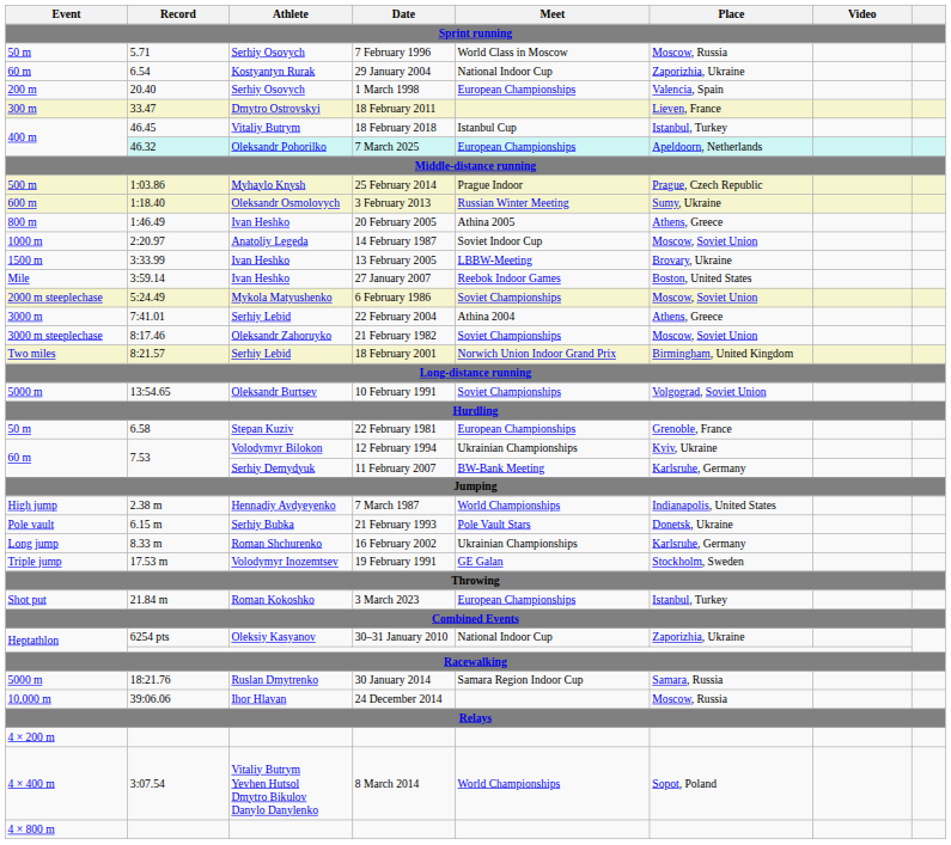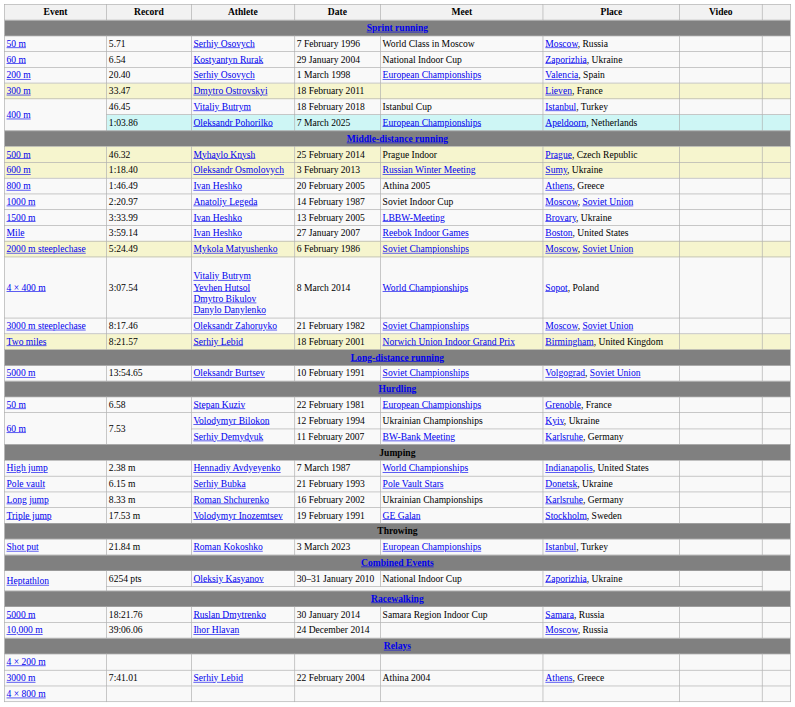 <table class="wikitable" style="font-size:95%">
 <tr>
 <th width=180>Event</th>
 <th width=150>Record</th>
 <th width=180>Athlete</th>
 <th width=150>Date</th>
 <th width=300>Meet</th>
 <th width=250>Place</th>
 <th width=150>Video</th>
 <th width=50></th>
 </tr>
 <tr bgcolor="#808080">
 <td colspan=8, align=center><strong><a href='#'>Sprint running</a></strong></td>
 </tr>
 <tr>
 <td><a href='#'>50 m</a></td>
 <td>5.71</td>
 <td><a href='#'>Serhiy Osovych</a></td>
 <td>7 February 1996</td>
 <td>World Class in Moscow</td>
 <td><a href='#'>Moscow</a>, Russia</td>
 <td></td>
 <td></td>
 </tr>
 <tr>
 <td><a href='#'>60 m</a></td>
 <td>6.54</td>
 <td><a href='#'>Kostyantyn Rurak</a></td>
 <td>29 January 2004</td>
 <td>National Indoor Cup</td>
 <td><a href='#'>Zaporizhia</a>, Ukraine</td>
 <td></td>
 <td></td>
 </tr>
 <tr>
 <td><a href='#'>200 m</a></td>
 <td>20.40</td>
 <td><a href='#'>Serhiy Osovych</a></td>
 <td>1 March 1998</td>
 <td><a href='#'>European Championships</a></td>
 <td><a href='#'>Valencia</a>, Spain</td>
 <td></td>
 <td></td>
 </tr>
 <tr style="background:#f6F5CE;">
 <td><a href='#'>300 m</a></td>
 <td>33.47</td>
 <td><a href='#'>Dmytro Ostrovskyi</a></td>
 <td>18 February 2011</td>
 <td></td>
 <td><a href='#'>Lieven</a>, France</td>
 <td></td>
 <td></td>
 </tr>
 <tr>
 <td rowspan=2><a href='#'>400 m</a></td>
 <td>46.45</td>
 <td><a href='#'>Vitaliy Butrym</a></td>
 <td>18 February 2018</td>
 <td>Istanbul Cup</td>
 <td><a href='#'>Istanbul</a>, Turkey</td>
 <td></td>
 <td align=center></td>
 </tr>
 <tr bgcolor=#CEF6F5>
-<td>46.32</td>
+<td>1:03.86</td>
 <td><a href='#'>Oleksandr Pohorilko</a></td>
 <td>7 March 2025</td>
 <td><a href='#'>European Championships</a></td>
 <td><a href='#'>Apeldoorn</a>, Netherlands</td>
 <td></td>
 <td></td>
 </tr>
 <tr bgcolor="#808080">
 <td colspan=8, align=center><strong><a href='#'>Middle-distance running</a></strong></td>
 </tr>
 <tr style="background:#f6F5CE;">
 <td><a href='#'>500 m</a></td>
-<td>1:03.86</td>
+<td>46.32</td>
 <td><a href='#'>Myhaylo Knysh</a></td>
 <td>25 February 2014</td>
 <td>Prague Indoor</td>
 <td><a href='#'>Prague</a>, Czech Republic</td>
 <td></td>
 <td align=center></td>
 </tr>
 <tr style="background:#f6F5CE;">
 <td><a href='#'>600 m</a></td>
 <td>1:18.40</td>
 <td><a href='#'>Oleksandr Osmolovych</a></td>
 <td>3 February 2013</td>
 <td><a href='#'>Russian Winter Meeting</a></td>
 <td><a href='#'>Sumy</a>, Ukraine</td>
 <td></td>
 <td align=center></td>
 </tr>
 <tr>
 <td><a href='#'>800 m</a></td>
 <td>1:46.49</td>
 <td><a href='#'>Ivan Heshko</a></td>
 <td>20 February 2005</td>
 <td>Athina 2005</td>
 <td><a href='#'>Athens</a>, Greece</td>
 <td></td>
 <td></td>
 </tr>
 <tr>
 <td><a href='#'>1000 m</a></td>
 <td>2:20.97</td>
 <td><a href='#'>Anatoliy Legeda</a></td>
 <td>14 February 1987</td>
 <td>Soviet Indoor Cup</td>
 <td><a href='#'>Moscow</a>, <a href='#'>Soviet Union</a></td>
 <td></td>
 <td></td>
 </tr>
 <tr>
 <td><a href='#'>1500 m</a></td>
 <td>3:33.99</td>
 <td><a href='#'>Ivan Heshko</a></td>
 <td>13 February 2005</td>
 <td><a href='#'>LBBW-Meeting</a></td>
 <td><a href='#'>Brovary</a>, Ukraine</td>
 <td></td>
 <td></td>
 </tr>
 <tr>
 <td><a href='#'>Mile</a></td>
 <td>3:59.14</td>
 <td><a href='#'>Ivan Heshko</a></td>
 <td>27 January 2007</td>
 <td><a href='#'>Reebok Indoor Games</a></td>
 <td><a href='#'>Boston</a>, United States</td>
 <td></td>
 <td></td>
 </tr>
 <tr style="background:#f6F5CE;">
 <td><a href='#'>2000 m steeplechase</a></td>
 <td>5:24.49</td>
 <td><a href='#'>Mykola Matyushenko</a></td>
 <td>6 February 1986</td>
 <td><a href='#'>Soviet Championships</a></td>
 <td><a href='#'>Moscow</a>, <a href='#'>Soviet Union</a></td>
 <td></td>
 <td></td>
 </tr>
 <tr>
-<td><a href='#'>3000 m</a></td>
-<td>7:41.01</td>
-<td><a href='#'>Serhiy Lebid</a></td>
-<td>22 February 2004</td>
-<td>Athina 2004</td>
-<td><a href='#'>Athens</a>, Greece</td>
+<td><a href='#'>4 × 400 m</a></td>
+<td>3:07.54</td>
+<td><br><a href='#'>Vitaliy Butrym</a><br><a href='#'>Yevhen Hutsol</a><br> <a href='#'>Dmytro Bikulov</a><br><a href='#'>Danylo Danylenko</a></td>
+<td>8 March 2014</td>
+<td><a href='#'>World Championships</a></td>
+<td><a href='#'>Sopot</a>, Poland</td>
 <td></td>
-<td></td>
+<td align=center></td>
 </tr>
 <tr>
 <td><a href='#'>3000 m steeplechase</a></td>
 <td>8:17.46</td>
 <td><a href='#'>Oleksandr Zahoruyko</a></td>
 <td>21 February 1982</td>
 <td><a href='#'>Soviet Championships</a></td>
 <td><a href='#'>Moscow</a>, <a href='#'>Soviet Union</a></td>
 <td></td>
 <td></td>
 </tr>
 <tr style="background:#f6F5CE;">
 <td><a href='#'>Two miles</a></td>
 <td>8:21.57</td>
 <td><a href='#'>Serhiy Lebid</a></td>
 <td>18 February 2001</td>
 <td><a href='#'>Norwich Union Indoor Grand Prix</a></td>
 <td><a href='#'>Birmingham</a>, United Kingdom</td>
 <td></td>
 <td></td>
 </tr>
 <tr bgcolor="#808080">
 <td colspan=8, align=center><strong><a href='#'>Long-distance running</a></strong></td>
 </tr>
 <tr>
 <td><a href='#'>5000 m</a></td>
 <td>13:54.65</td>
 <td><a href='#'>Oleksandr Burtsev</a></td>
 <td>10 February 1991</td>
 <td><a href='#'>Soviet Championships</a></td>
 <td><a href='#'>Volgograd</a>, <a href='#'>Soviet Union</a></td>
 <td></td>
 <td></td>
 </tr>
 <tr bgcolor="#808080">
 <td colspan=8, align=center><strong><a href='#'>Hurdling</a></strong></td>
 </tr>
 <tr>
 <td><a href='#'>50 m</a></td>
 <td>6.58</td>
 <td><a href='#'>Stepan Kuziv</a></td>
 <td>22 February 1981</td>
 <td><a href='#'>European Championships</a></td>
 <td><a href='#'>Grenoble</a>, France</td>
 <td></td>
 <td></td>
 </tr>
 <tr>
 <td rowspan=2><a href='#'>60 m</a></td>
 <td rowspan=2>7.53</td>
 <td><a href='#'>Volodymyr Bilokon</a></td>
 <td>12 February 1994</td>
 <td>Ukrainian Championships</td>
 <td><a href='#'>Kyiv</a>, Ukraine</td>
 <td></td>
 <td></td>
 </tr>
 <tr>
 <td><a href='#'>Serhiy Demydyuk</a></td>
 <td>11 February 2007</td>
 <td><a href='#'>BW-Bank Meeting</a></td>
 <td><a href='#'>Karlsruhe</a>, Germany</td>
 <td></td>
 <td></td>
 </tr>
 <tr bgcolor="#808080">
 <td colspan=8, align=center><strong>Jumping</strong></td>
 </tr>
 <tr>
 <td><a href='#'>High jump</a></td>
 <td>2.38 m</td>
 <td><a href='#'>Hennadiy Avdyeyenko</a></td>
 <td>7 March 1987</td>
 <td><a href='#'>World Championships</a></td>
 <td><a href='#'>Indianapolis</a>, United States</td>
 <td></td>
 <td></td>
 </tr>
 <tr>
 <td><a href='#'>Pole vault</a></td>
 <td>6.15 m</td>
 <td><a href='#'>Serhiy Bubka</a></td>
 <td>21 February 1993</td>
 <td><a href='#'>Pole Vault Stars</a></td>
 <td><a href='#'>Donetsk</a>, Ukraine</td>
 <td></td>
 <td></td>
 </tr>
 <tr>
 <td><a href='#'>Long jump</a></td>
 <td>8.33 m</td>
 <td><a href='#'>Roman Shchurenko</a></td>
 <td>16 February 2002</td>
 <td>Ukrainian Championships</td>
 <td><a href='#'>Karlsruhe</a>, Germany</td>
 <td></td>
 <td></td>
 </tr>
 <tr>
 <td><a href='#'>Triple jump</a></td>
 <td>17.53 m</td>
 <td><a href='#'>Volodymyr Inozemtsev</a></td>
 <td>19 February 1991</td>
 <td><a href='#'>GE Galan</a></td>
 <td><a href='#'>Stockholm</a>, Sweden</td>
 <td></td>
 <td></td>
 </tr>
 <tr bgcolor="#808080">
 <td colspan=8, align=center><strong>Throwing</strong></td>
 </tr>
 <tr>
 <td><a href='#'>Shot put</a></td>
 <td>21.84 m</td>
 <td><a href='#'>Roman Kokoshko</a></td>
 <td>3 March 2023</td>
 <td><a href='#'>European Championships</a></td>
 <td><a href='#'>Istanbul</a>, Turkey</td>
 <td></td>
 <td></td>
 </tr>
 <tr bgcolor="#808080">
 <td colspan=8, align=center><strong><a href='#'>Combined Events</a></strong></td>
 </tr>
 <tr>
 <td rowspan=2><a href='#'>Heptathlon</a></td>
 <td>6254 pts</td>
 <td><a href='#'>Oleksiy Kasyanov</a></td>
 <td>30–31 January 2010</td>
 <td>National Indoor Cup</td>
 <td><a href='#'>Zaporizhia</a>, Ukraine</td>
 <td></td>
 <td rowspan=2></td>
 </tr>
 <tr>
 <td colspan=6></td>
 </tr>
 <tr bgcolor="#808080">
 <td colspan=8, align=center><strong><a href='#'>Racewalking</a></strong></td>
 </tr>
 <tr>
 <td><a href='#'>5000 m</a></td>
 <td>18:21.76</td>
 <td><a href='#'>Ruslan Dmytrenko</a></td>
 <td>30 January 2014</td>
 <td>Samara Region Indoor Cup</td>
 <td><a href='#'>Samara</a>, Russia</td>
 <td></td>
 <td align=center></td>
 </tr>
 <tr>
 <td><a href='#'>10,000 m</a></td>
 <td>39:06.06</td>
 <td><a href='#'>Ihor Hlavan</a></td>
 <td>24 December 2014</td>
 <td></td>
 <td><a href='#'>Moscow</a>, Russia</td>
 <td></td>
 <td></td>
 </tr>
 <tr bgcolor="#808080">
 <td colspan=8, align=center><strong><a href='#'>Relays</a></strong></td>
 </tr>
 <tr>
 <td><a href='#'>4 × 200 m</a></td>
 <td></td>
 <td></td>
 <td></td>
 <td></td>
 <td></td>
 <td></td>
 <td></td>
 </tr>
 <tr>
-<td><a href='#'>4 × 400 m</a></td>
-<td>3:07.54</td>
-<td><br><a href='#'>Vitaliy Butrym</a><br><a href='#'>Yevhen Hutsol</a><br> <a href='#'>Dmytro Bikulov</a><br><a href='#'>Danylo Danylenko</a></td>
-<td>8 March 2014</td>
-<td><a href='#'>World Championships</a></td>
-<td><a href='#'>Sopot</a>, Poland</td>
+<td><a href='#'>3000 m</a></td>
+<td>7:41.01</td>
+<td><a href='#'>Serhiy Lebid</a></td>
+<td>22 February 2004</td>
+<td>Athina 2004</td>
+<td><a href='#'>Athens</a>, Greece</td>
 <td></td>
-<td align=center></td>
+<td></td>
 </tr>
 <tr>
 <td><a href='#'>4 × 800 m</a></td>
 <td></td>
 <td></td>
 <td></td>
 <td></td>
 <td></td>
 <td></td>
 <td></td>
 </tr>
 </table>
